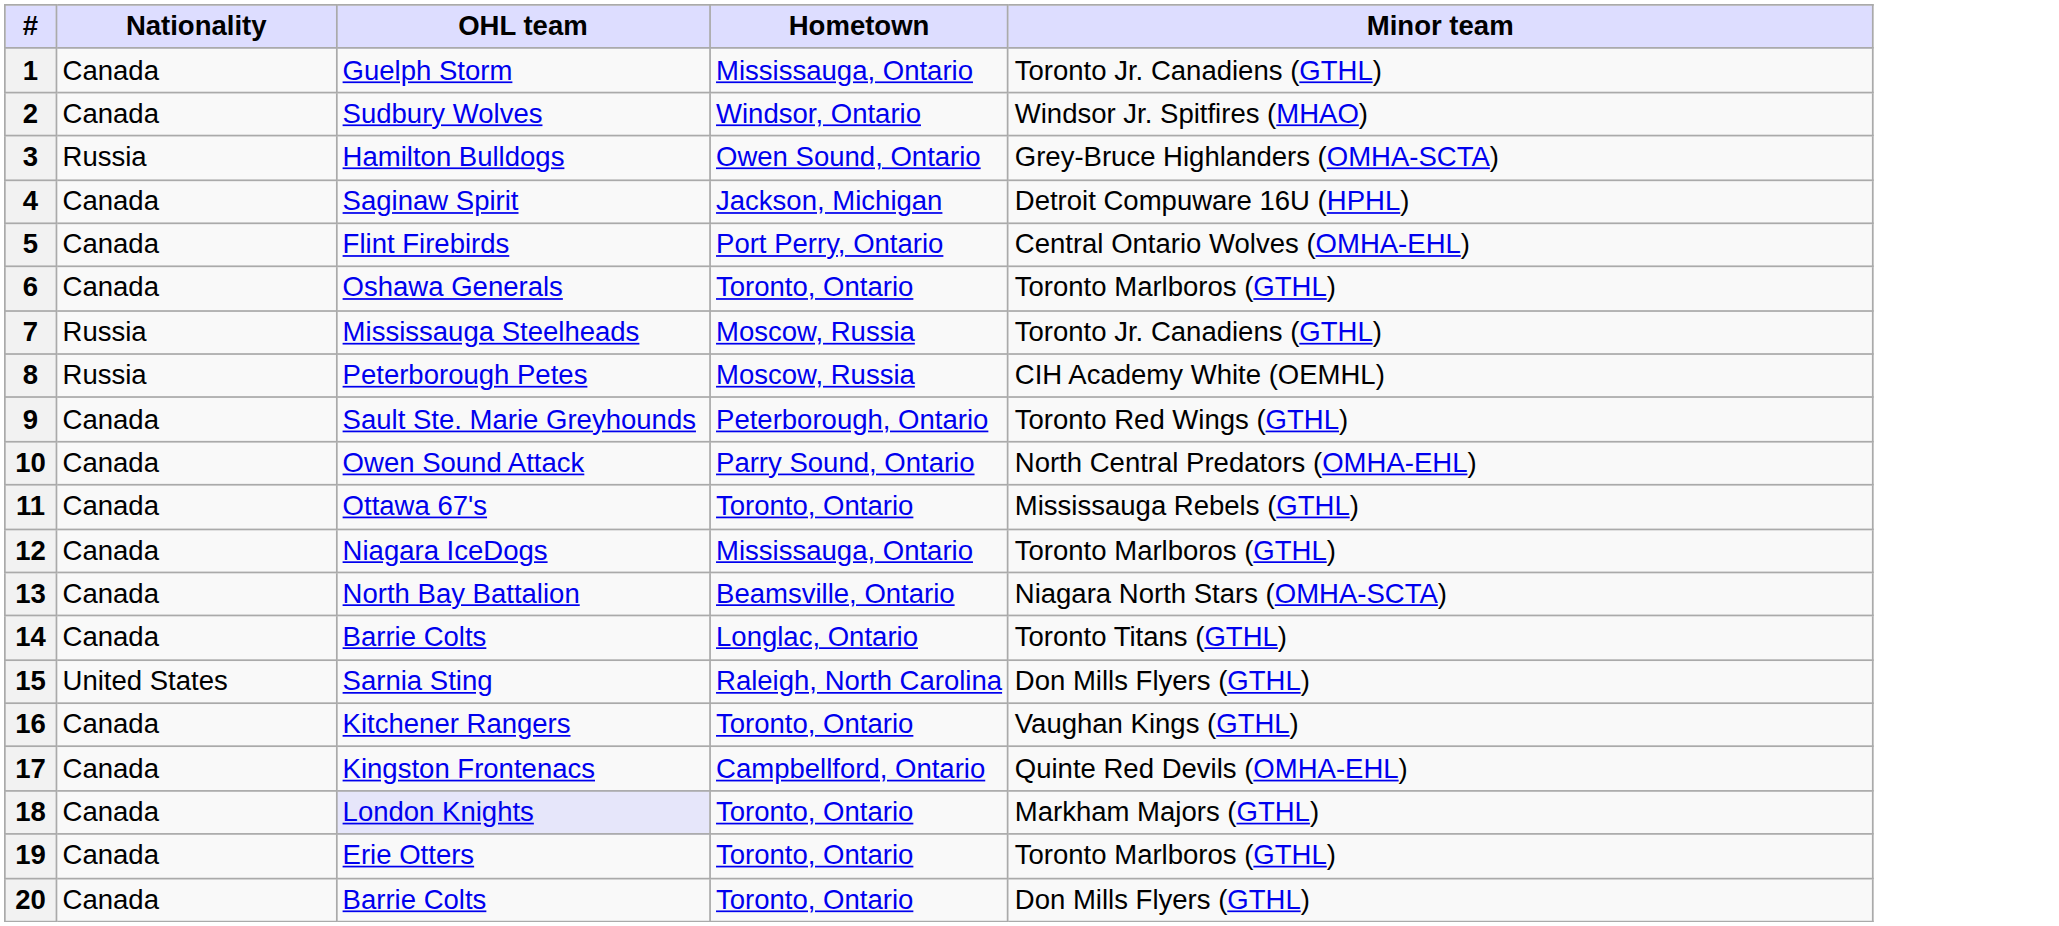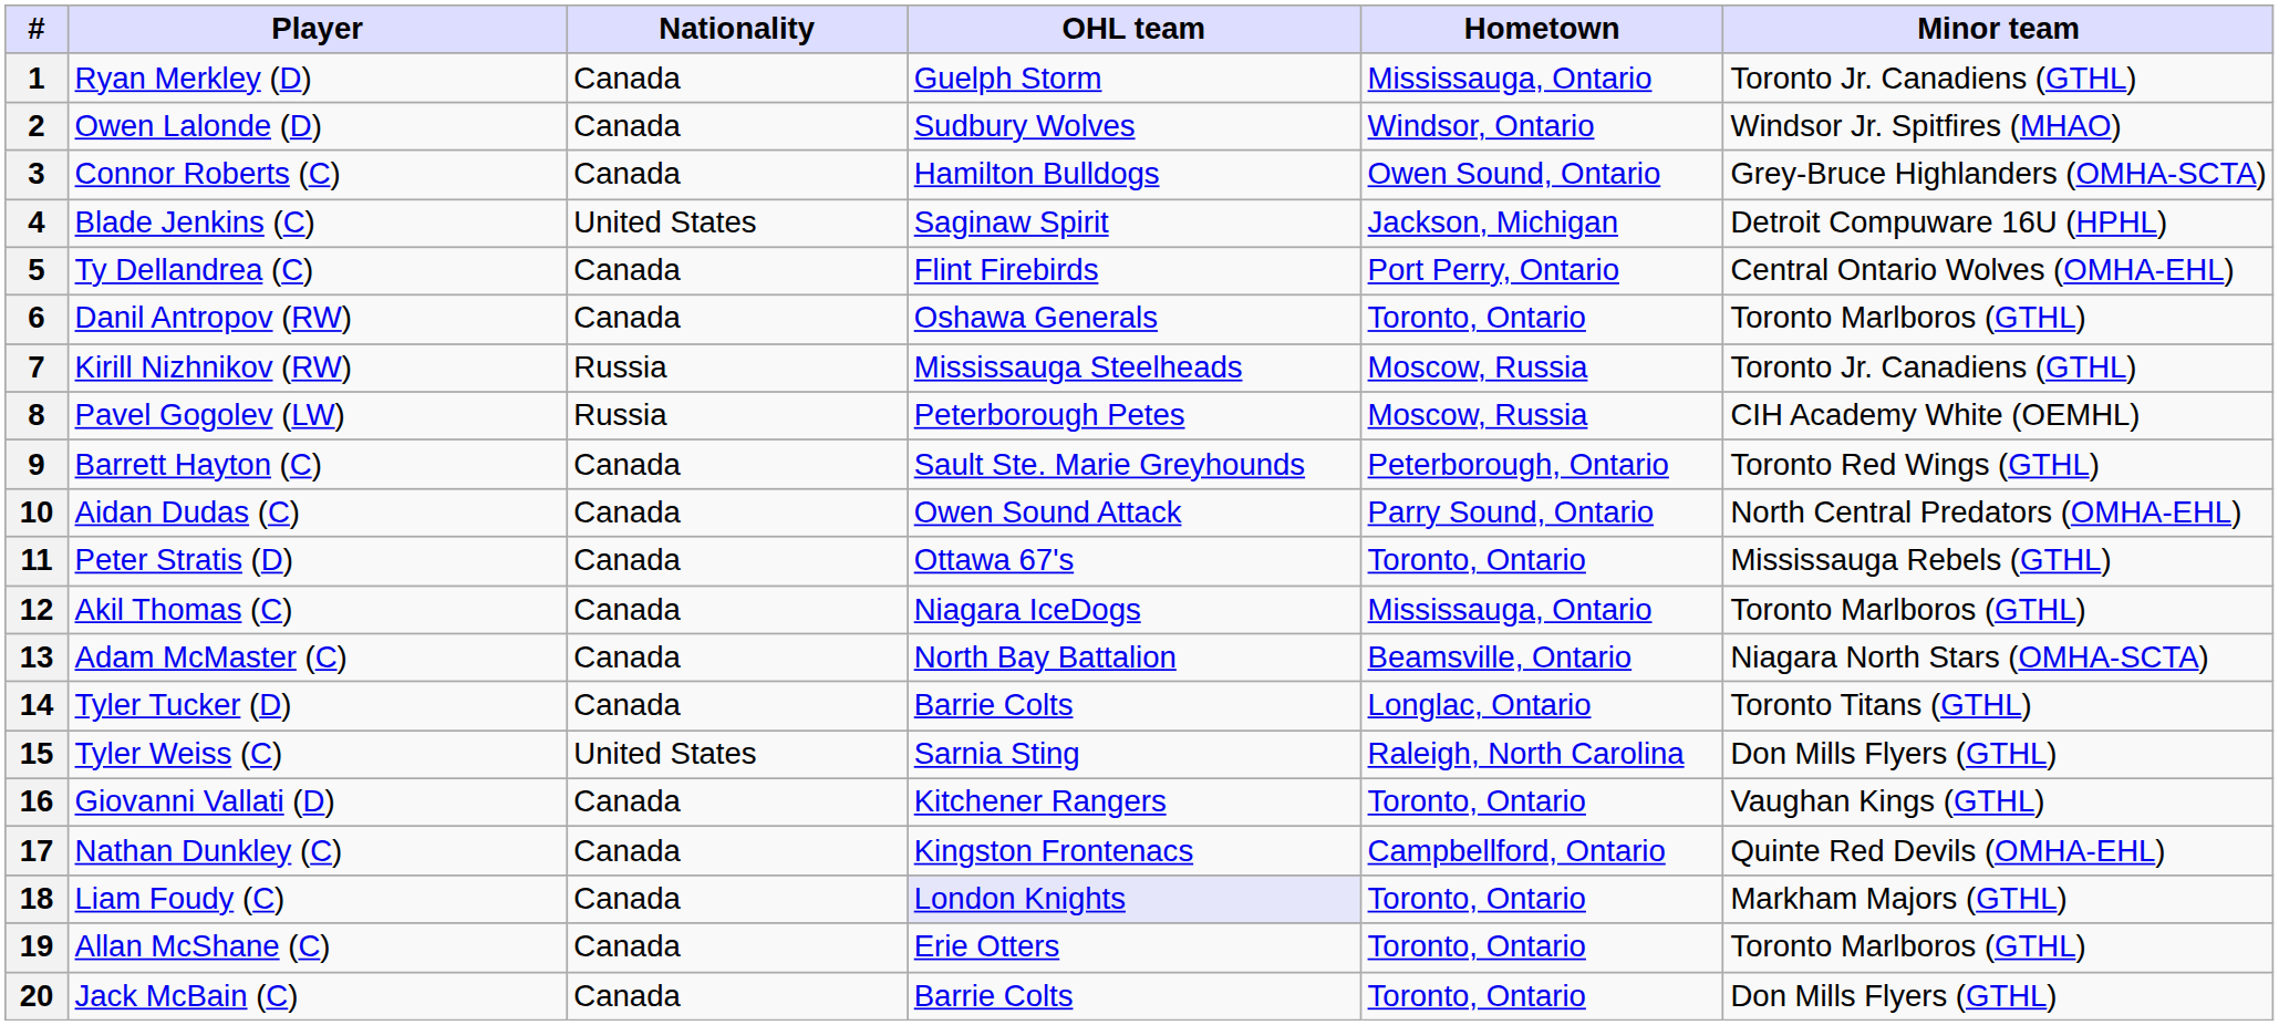 <table class="wikitable">
 <tr>
 <th style="background:#ddf; width:2.75%;">#</th>
+<th style="background:#ddf; width:22.0%;">Player</th>
 <th style="background:#ddf; width:15.0%;">Nationality</th>
 <th style="background:#ddf; width:20.0%;">OHL team</th>
 <th style="background:#ddf; width:16.0%;">Hometown</th>
 <th style="background:#ddf; width:100.0%;">Minor team</th>
 </tr>
 <tr>
 <th>1</th>
+<td><a href='#'>Ryan Merkley</a> (<a href='#'>D</a>)</td>
 <td> Canada</td>
 <td><a href='#'>Guelph Storm</a></td>
 <td><a href='#'>Mississauga, Ontario</a></td>
 <td>Toronto Jr. Canadiens (<a href='#'>GTHL</a>)</td>
 </tr>
 <tr>
 <th>2</th>
+<td><a href='#'>Owen Lalonde</a> (<a href='#'>D</a>)</td>
 <td> Canada</td>
 <td><a href='#'>Sudbury Wolves</a></td>
 <td><a href='#'>Windsor, Ontario</a></td>
 <td>Windsor Jr. Spitfires (<a href='#'>MHAO</a>)</td>
 </tr>
 <tr>
 <th>3</th>
-<td> Russia</td>
+<td><a href='#'>Connor Roberts</a> (<a href='#'>C</a>)</td>
+<td> Canada</td>
 <td><a href='#'>Hamilton Bulldogs</a></td>
 <td><a href='#'>Owen Sound, Ontario</a></td>
 <td>Grey-Bruce Highlanders (<a href='#'>OMHA-SCTA</a>)</td>
 </tr>
 <tr>
 <th>4</th>
-<td> Canada</td>
+<td><a href='#'>Blade Jenkins</a> (<a href='#'>C</a>)</td>
+<td> United States</td>
 <td><a href='#'>Saginaw Spirit</a></td>
 <td><a href='#'>Jackson, Michigan</a></td>
 <td>Detroit Compuware 16U (<a href='#'>HPHL</a>)</td>
 </tr>
 <tr>
 <th>5</th>
+<td><a href='#'>Ty Dellandrea</a> (<a href='#'>C</a>)</td>
 <td> Canada</td>
 <td><a href='#'>Flint Firebirds</a></td>
 <td><a href='#'>Port Perry, Ontario</a></td>
 <td>Central Ontario Wolves (<a href='#'>OMHA-EHL</a>)</td>
 </tr>
 <tr>
 <th>6</th>
+<td><a href='#'>Danil Antropov</a> (<a href='#'>RW</a>)</td>
 <td> Canada</td>
 <td><a href='#'>Oshawa Generals</a></td>
 <td><a href='#'>Toronto, Ontario</a></td>
 <td>Toronto Marlboros (<a href='#'>GTHL</a>)</td>
 </tr>
 <tr>
 <th>7</th>
+<td><a href='#'>Kirill Nizhnikov</a> (<a href='#'>RW</a>)</td>
 <td> Russia</td>
 <td><a href='#'>Mississauga Steelheads</a></td>
 <td><a href='#'>Moscow, Russia</a></td>
 <td>Toronto Jr. Canadiens (<a href='#'>GTHL</a>)</td>
 </tr>
 <tr>
 <th>8</th>
+<td><a href='#'>Pavel Gogolev</a> (<a href='#'>LW</a>)</td>
 <td> Russia</td>
 <td><a href='#'>Peterborough Petes</a></td>
 <td><a href='#'>Moscow, Russia</a></td>
 <td>CIH Academy White (OEMHL)</td>
 </tr>
 <tr>
 <th>9</th>
+<td><a href='#'>Barrett Hayton</a> (<a href='#'>C</a>)</td>
 <td> Canada</td>
 <td><a href='#'>Sault Ste. Marie Greyhounds</a></td>
 <td><a href='#'>Peterborough, Ontario</a></td>
 <td>Toronto Red Wings (<a href='#'>GTHL</a>)</td>
 </tr>
 <tr>
 <th>10</th>
+<td><a href='#'>Aidan Dudas</a> (<a href='#'>C</a>)</td>
 <td> Canada</td>
 <td><a href='#'>Owen Sound Attack</a></td>
 <td><a href='#'>Parry Sound, Ontario</a></td>
 <td>North Central Predators (<a href='#'>OMHA-EHL</a>)</td>
 </tr>
 <tr>
 <th>11</th>
+<td><a href='#'>Peter Stratis</a> (<a href='#'>D</a>)</td>
 <td> Canada</td>
 <td><a href='#'>Ottawa 67's</a></td>
 <td><a href='#'>Toronto, Ontario</a></td>
 <td>Mississauga Rebels (<a href='#'>GTHL</a>)</td>
 </tr>
 <tr>
 <th>12</th>
+<td><a href='#'>Akil Thomas</a> (<a href='#'>C</a>)</td>
 <td> Canada</td>
 <td><a href='#'>Niagara IceDogs</a></td>
 <td><a href='#'>Mississauga, Ontario</a></td>
 <td>Toronto Marlboros (<a href='#'>GTHL</a>)</td>
 </tr>
 <tr>
 <th>13</th>
+<td><a href='#'>Adam McMaster</a> (<a href='#'>C</a>)</td>
 <td> Canada</td>
 <td><a href='#'>North Bay Battalion</a></td>
 <td><a href='#'>Beamsville, Ontario</a></td>
 <td>Niagara North Stars (<a href='#'>OMHA-SCTA</a>)</td>
 </tr>
 <tr>
 <th>14</th>
+<td><a href='#'>Tyler Tucker</a> (<a href='#'>D</a>)</td>
 <td> Canada</td>
 <td><a href='#'>Barrie Colts</a></td>
 <td><a href='#'>Longlac, Ontario</a></td>
 <td>Toronto Titans (<a href='#'>GTHL</a>)</td>
 </tr>
 <tr>
 <th>15</th>
+<td><a href='#'>Tyler Weiss</a> (<a href='#'>C</a>)</td>
 <td> United States</td>
 <td><a href='#'>Sarnia Sting</a></td>
 <td><a href='#'>Raleigh, North Carolina</a></td>
 <td>Don Mills Flyers (<a href='#'>GTHL</a>)</td>
 </tr>
 <tr>
 <th>16</th>
+<td><a href='#'>Giovanni Vallati</a> (<a href='#'>D</a>)</td>
 <td> Canada</td>
 <td><a href='#'>Kitchener Rangers</a></td>
 <td><a href='#'>Toronto, Ontario</a></td>
 <td>Vaughan Kings (<a href='#'>GTHL</a>)</td>
 </tr>
 <tr>
 <th>17</th>
+<td><a href='#'>Nathan Dunkley</a> (<a href='#'>C</a>)</td>
 <td> Canada</td>
 <td><a href='#'>Kingston Frontenacs</a></td>
 <td><a href='#'>Campbellford, Ontario</a></td>
 <td>Quinte Red Devils (<a href='#'>OMHA-EHL</a>)</td>
 </tr>
 <tr>
 <th>18</th>
+<td><a href='#'>Liam Foudy</a> (<a href='#'>C</a>)</td>
 <td> Canada</td>
 <td style="background: lavender;"><a href='#'>London Knights</a></td>
 <td><a href='#'>Toronto, Ontario</a></td>
 <td>Markham Majors (<a href='#'>GTHL</a>)</td>
 </tr>
 <tr>
 <th>19</th>
+<td><a href='#'>Allan McShane</a> (<a href='#'>C</a>)</td>
 <td> Canada</td>
 <td><a href='#'>Erie Otters</a></td>
 <td><a href='#'>Toronto, Ontario</a></td>
 <td>Toronto Marlboros (<a href='#'>GTHL</a>)</td>
 </tr>
 <tr>
 <th>20</th>
+<td><a href='#'>Jack McBain</a> (<a href='#'>C</a>)</td>
 <td> Canada</td>
 <td><a href='#'>Barrie Colts</a></td>
 <td><a href='#'>Toronto, Ontario</a></td>
 <td>Don Mills Flyers (<a href='#'>GTHL</a>)</td>
 </tr>
 </table>
